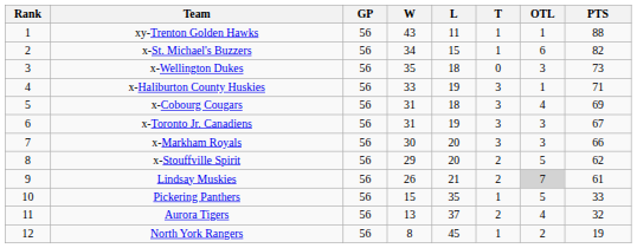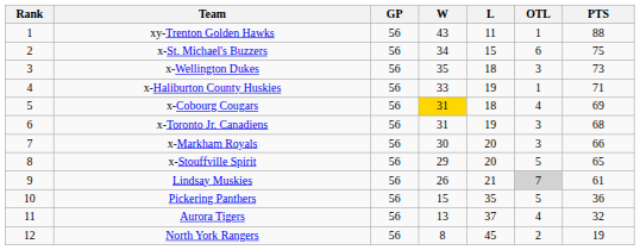 <table class="wikitable" style="text-align:center">
 <tr>
 <th bgcolor="#DDDDFF" width="5%">Rank</th>
 <th bgcolor="#DDDDFF" width="33%">Team</th>
 <th bgcolor="#DDDDFF" width="5%">GP</th>
 <th bgcolor="#DDDDFF" width="5%">W</th>
 <th bgcolor="#DDDDFF" width="5%">L</th>
-<th bgcolor="#DDDDFF" width="5%">T</th>
 <th bgcolor="#DDDDFF" width="5%">OTL</th>
 <th bgcolor="#DDDDFF" width="7.5%">PTS</th>
 </tr>
 <tr>
 <td>1</td>
 <td>xy-<a href='#'>Trenton Golden Hawks</a></td>
 <td>56</td>
 <td>43</td>
 <td>11</td>
 <td>1</td>
-<td>1</td>
 <td>88</td>
 </tr>
 <tr>
 <td>2</td>
 <td>x-<a href='#'>St. Michael's Buzzers</a></td>
 <td>56</td>
 <td>34</td>
 <td>15</td>
-<td>1</td>
 <td>6</td>
-<td>82</td>
+<td>75</td>
 </tr>
 <tr>
 <td>3</td>
 <td>x-<a href='#'>Wellington Dukes</a></td>
 <td>56</td>
 <td>35</td>
 <td>18</td>
-<td>0</td>
 <td>3</td>
 <td>73</td>
 </tr>
 <tr>
 <td>4</td>
 <td>x-<a href='#'>Haliburton County Huskies</a></td>
 <td>56</td>
 <td>33</td>
 <td>19</td>
-<td>3</td>
 <td>1</td>
 <td>71</td>
 </tr>
 <tr>
 <td>5</td>
 <td>x-<a href='#'>Cobourg Cougars</a></td>
 <td>56</td>
-<td>31</td>
+<td style="background: gold;">31</td>
 <td>18</td>
-<td>3</td>
 <td>4</td>
 <td>69</td>
 </tr>
 <tr>
 <td>6</td>
 <td>x-<a href='#'>Toronto Jr. Canadiens</a></td>
 <td>56</td>
 <td>31</td>
 <td>19</td>
 <td>3</td>
-<td>3</td>
-<td>67</td>
+<td>68</td>
 </tr>
 <tr>
 <td>7</td>
 <td>x-<a href='#'>Markham Royals</a></td>
 <td>56</td>
 <td>30</td>
 <td>20</td>
-<td>3</td>
 <td>3</td>
 <td>66</td>
 </tr>
 <tr>
 <td>8</td>
 <td>x-<a href='#'>Stouffville Spirit</a></td>
 <td>56</td>
 <td>29</td>
 <td>20</td>
-<td>2</td>
 <td>5</td>
-<td>62</td>
+<td>65</td>
 </tr>
 <tr>
 <td>9</td>
 <td><a href='#'>Lindsay Muskies</a></td>
 <td>56</td>
 <td>26</td>
 <td>21</td>
-<td>2</td>
 <td style="background: lightgrey;">7</td>
 <td>61</td>
 </tr>
 <tr>
 <td>10</td>
 <td><a href='#'>Pickering Panthers</a></td>
 <td>56</td>
 <td>15</td>
 <td>35</td>
-<td>1</td>
 <td>5</td>
-<td>33</td>
+<td>36</td>
 </tr>
 <tr>
 <td>11</td>
 <td><a href='#'>Aurora Tigers</a></td>
 <td>56</td>
 <td>13</td>
 <td>37</td>
-<td>2</td>
 <td>4</td>
 <td>32</td>
 </tr>
 <tr>
 <td>12</td>
 <td><a href='#'>North York Rangers</a></td>
 <td>56</td>
 <td>8</td>
 <td>45</td>
-<td>1</td>
 <td>2</td>
 <td>19</td>
 </tr>
 </table>
